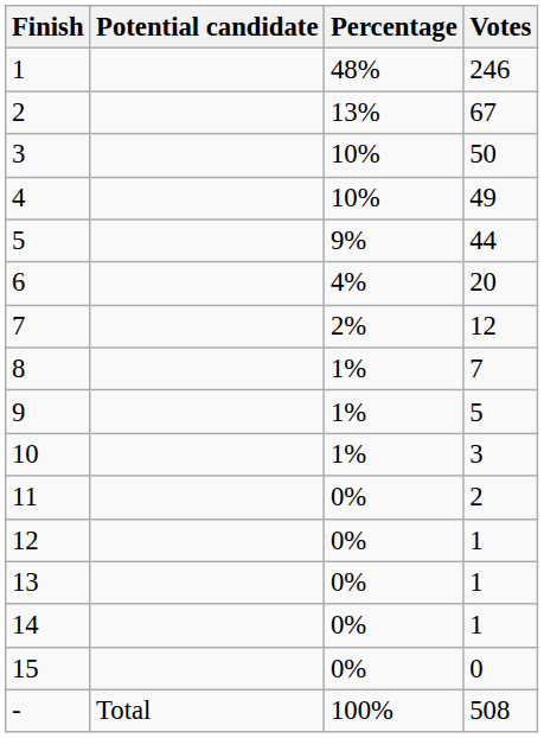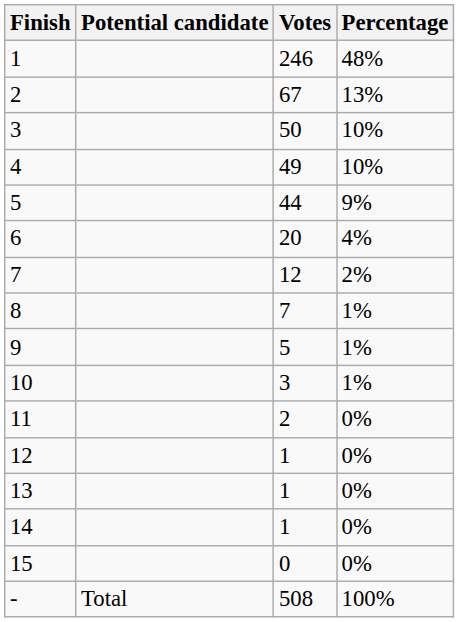 <table class="wikitable sortable">
 <tr>
 <th>Finish</th>
 <th>Potential candidate</th>
+<th>Votes</th>
 <th>Percentage</th>
-<th>Votes</th>
 </tr>
 <tr>
 <td>1</td>
 <td></td>
+<td>246</td>
 <td>48%</td>
-<td>246</td>
 </tr>
 <tr>
 <td>2</td>
 <td></td>
+<td>67</td>
 <td>13%</td>
-<td>67</td>
 </tr>
 <tr>
 <td>3</td>
 <td></td>
+<td>50</td>
 <td>10%</td>
-<td>50</td>
 </tr>
 <tr>
 <td>4</td>
 <td></td>
+<td>49</td>
 <td>10%</td>
-<td>49</td>
 </tr>
 <tr>
 <td>5</td>
 <td></td>
+<td>44</td>
 <td>9%</td>
-<td>44</td>
 </tr>
 <tr>
 <td>6</td>
 <td></td>
+<td>20</td>
 <td>4%</td>
-<td>20</td>
 </tr>
 <tr>
 <td>7</td>
 <td></td>
+<td>12</td>
 <td>2%</td>
-<td>12</td>
 </tr>
 <tr>
 <td>8</td>
 <td></td>
+<td>7</td>
 <td>1%</td>
-<td>7</td>
 </tr>
 <tr>
 <td>9</td>
 <td></td>
+<td>5</td>
 <td>1%</td>
-<td>5</td>
 </tr>
 <tr>
 <td>10</td>
 <td></td>
+<td>3</td>
 <td>1%</td>
-<td>3</td>
 </tr>
 <tr>
 <td>11</td>
 <td></td>
+<td>2</td>
 <td>0%</td>
-<td>2</td>
 </tr>
 <tr>
 <td>12</td>
 <td></td>
+<td>1</td>
 <td>0%</td>
-<td>1</td>
 </tr>
 <tr>
 <td>13</td>
 <td></td>
+<td>1</td>
 <td>0%</td>
-<td>1</td>
 </tr>
 <tr>
 <td>14</td>
 <td></td>
+<td>1</td>
 <td>0%</td>
-<td>1</td>
 </tr>
 <tr>
 <td>15</td>
 <td></td>
+<td>0</td>
 <td>0%</td>
-<td>0</td>
 </tr>
 <tr>
 <td>-</td>
 <td>Total</td>
+<td>508</td>
 <td>100%</td>
-<td>508</td>
 </tr>
 </table>
